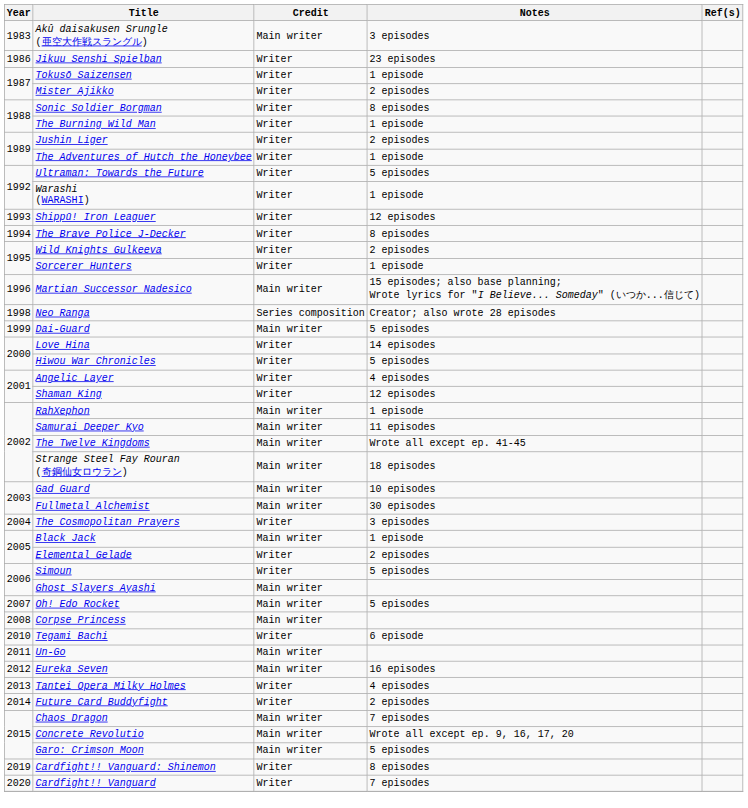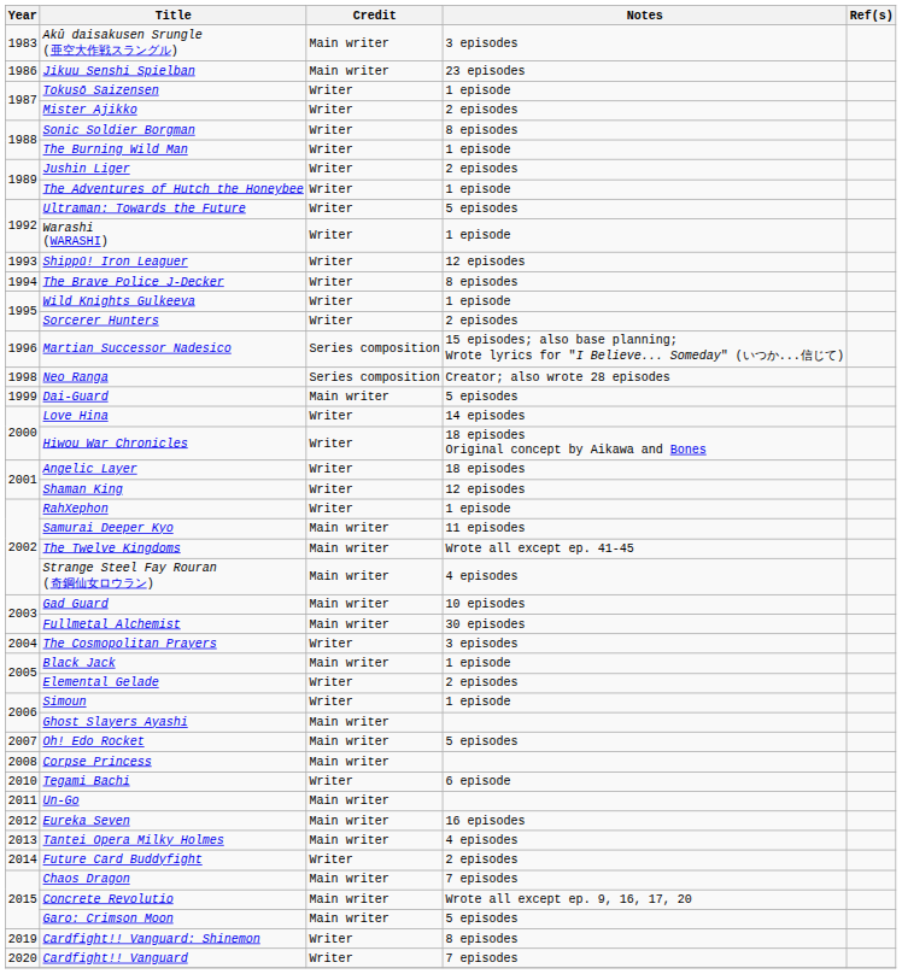 <table class="wikitable">
 <tr>
 <th>Year</th>
 <th>Title</th>
 <th>Credit</th>
 <th>Notes</th>
 <th>Ref(s)</th>
 </tr>
 <tr>
 <td>1983</td>
 <td><em>Akû daisakusen Srungle</em><br>(<a href='#'>亜空大作戦スラングル</a>)</td>
 <td>Main writer</td>
 <td>3 episodes</td>
 <td></td>
 </tr>
 <tr>
 <td>1986</td>
 <td><em><a href='#'>Jikuu Senshi Spielban</a></em></td>
-<td>Writer</td>
+<td>Main writer</td>
 <td>23 episodes</td>
 <td></td>
 </tr>
 <tr>
 <td rowspan=2>1987</td>
 <td><em><a href='#'>Tokusō Saizensen</a></em></td>
 <td>Writer</td>
 <td>1 episode</td>
 <td></td>
 </tr>
 <tr>
 <td><em><a href='#'>Mister Ajikko</a></em></td>
 <td>Writer</td>
 <td>2 episodes</td>
 <td></td>
 </tr>
 <tr>
 <td rowspan=2>1988</td>
 <td><em><a href='#'>Sonic Soldier Borgman</a></em></td>
 <td>Writer</td>
 <td>8 episodes</td>
 <td></td>
 </tr>
 <tr>
 <td><em><a href='#'>The Burning Wild Man</a></em></td>
 <td>Writer</td>
 <td>1 episode</td>
 <td></td>
 </tr>
 <tr>
 <td rowspan=2>1989</td>
 <td><em><a href='#'>Jushin Liger</a></em></td>
 <td>Writer</td>
 <td>2 episodes</td>
 <td></td>
 </tr>
 <tr>
 <td><em><a href='#'>The Adventures of Hutch the Honeybee</a></em></td>
 <td>Writer</td>
 <td>1 episode</td>
 <td></td>
 </tr>
 <tr>
 <td rowspan=2>1992</td>
 <td><em><a href='#'>Ultraman: Towards the Future</a></em></td>
 <td>Writer</td>
 <td>5 episodes</td>
 <td></td>
 </tr>
 <tr>
 <td><em>Warashi</em><br>(<a href='#'>WARASHI</a>)</td>
 <td>Writer</td>
 <td>1 episode</td>
 <td></td>
 </tr>
 <tr>
 <td>1993</td>
 <td><em><a href='#'>Shippū! Iron Leaguer</a></em></td>
 <td>Writer</td>
 <td>12 episodes</td>
 <td></td>
 </tr>
 <tr>
 <td>1994</td>
 <td><em><a href='#'>The Brave Police J-Decker</a></em></td>
 <td>Writer</td>
 <td>8 episodes</td>
 <td></td>
 </tr>
 <tr>
 <td rowspan=2>1995</td>
 <td><em><a href='#'>Wild Knights Gulkeeva</a></em></td>
 <td>Writer</td>
-<td>2 episodes</td>
+<td>1 episode</td>
 <td></td>
 </tr>
 <tr>
 <td><em><a href='#'>Sorcerer Hunters</a></em></td>
 <td>Writer</td>
-<td>1 episode</td>
+<td>2 episodes</td>
 <td></td>
 </tr>
 <tr>
 <td>1996</td>
 <td><em><a href='#'>Martian Successor Nadesico</a></em></td>
-<td>Main writer</td>
+<td>Series composition</td>
 <td>15 episodes; also base planning;<br>Wrote lyrics for "<em>I Believe... Someday</em>" (いつか...信じて)</td>
 <td></td>
 </tr>
 <tr>
 <td>1998</td>
 <td><em><a href='#'>Neo Ranga</a></em></td>
 <td>Series composition</td>
 <td>Creator; also wrote 28 episodes</td>
 <td></td>
 </tr>
 <tr>
 <td>1999</td>
 <td><em><a href='#'>Dai-Guard</a></em></td>
 <td>Main writer</td>
 <td>5 episodes</td>
 <td></td>
 </tr>
 <tr>
 <td rowspan=2>2000</td>
 <td><em><a href='#'>Love Hina</a></em></td>
 <td>Writer</td>
 <td>14 episodes</td>
 <td></td>
 </tr>
 <tr>
 <td><em><a href='#'>Hiwou War Chronicles</a></em></td>
 <td>Writer</td>
-<td>5 episodes</td>
+<td>18 episodes<br>Original concept by Aikawa and <a href='#'>Bones</a></td>
 <td></td>
 </tr>
 <tr>
 <td rowspan=2>2001</td>
 <td><em><a href='#'>Angelic Layer</a></em></td>
 <td>Writer</td>
-<td>4 episodes</td>
+<td>18 episodes</td>
 <td></td>
 </tr>
 <tr>
 <td><em><a href='#'>Shaman King</a></em></td>
 <td>Writer</td>
 <td>12 episodes</td>
 <td></td>
 </tr>
 <tr>
 <td rowspan=4>2002</td>
 <td><em><a href='#'>RahXephon</a></em></td>
-<td>Main writer</td>
+<td>Writer</td>
 <td>1 episode</td>
 <td></td>
 </tr>
 <tr>
 <td><em><a href='#'>Samurai Deeper Kyo</a></em></td>
 <td>Main writer</td>
 <td>11 episodes</td>
 <td></td>
 </tr>
 <tr>
 <td><em><a href='#'>The Twelve Kingdoms</a></em></td>
 <td>Main writer</td>
 <td>Wrote all except ep. 41-45</td>
 <td></td>
 </tr>
 <tr>
 <td><em>Strange Steel Fay Rouran</em><br>(<a href='#'>奇鋼仙女ロウラン</a>)</td>
 <td>Main writer</td>
-<td>18 episodes</td>
+<td>4 episodes</td>
 <td></td>
 </tr>
 <tr>
 <td rowspan=2>2003</td>
 <td><em><a href='#'>Gad Guard</a></em></td>
 <td>Main writer</td>
 <td>10 episodes</td>
 <td></td>
 </tr>
 <tr>
 <td><em><a href='#'>Fullmetal Alchemist</a></em></td>
 <td>Main writer</td>
 <td>30 episodes</td>
 <td></td>
 </tr>
 <tr>
 <td>2004</td>
 <td><em><a href='#'>The Cosmopolitan Prayers</a></em></td>
 <td>Writer</td>
 <td>3 episodes</td>
 <td></td>
 </tr>
 <tr>
 <td rowspan=2>2005</td>
 <td><em><a href='#'>Black Jack</a></em></td>
 <td>Main writer</td>
 <td>1 episode</td>
 <td></td>
 </tr>
 <tr>
 <td><em><a href='#'>Elemental Gelade</a></em></td>
 <td>Writer</td>
 <td>2 episodes</td>
 <td></td>
 </tr>
 <tr>
 <td rowspan=2>2006</td>
 <td><em><a href='#'>Simoun</a></em></td>
 <td>Writer</td>
-<td>5 episodes</td>
+<td>1 episode</td>
 <td></td>
 </tr>
 <tr>
 <td><em><a href='#'>Ghost Slayers Ayashi</a></em></td>
 <td>Main writer</td>
 <td></td>
 <td></td>
 </tr>
 <tr>
 <td>2007</td>
 <td><em><a href='#'>Oh! Edo Rocket</a></em></td>
 <td>Main writer</td>
 <td>5 episodes</td>
 <td></td>
 </tr>
 <tr>
 <td>2008</td>
 <td><em><a href='#'>Corpse Princess</a></em></td>
 <td>Main writer</td>
 <td></td>
 <td></td>
 </tr>
 <tr>
 <td>2010</td>
 <td><em><a href='#'>Tegami Bachi</a></em></td>
 <td>Writer</td>
 <td>6 episode</td>
 <td></td>
 </tr>
 <tr>
 <td>2011</td>
 <td><em><a href='#'>Un-Go</a></em></td>
 <td>Main writer</td>
 <td></td>
 <td></td>
 </tr>
 <tr>
 <td>2012</td>
 <td><em><a href='#'>Eureka Seven</a></em></td>
 <td>Main writer</td>
 <td>16 episodes</td>
 <td></td>
 </tr>
 <tr>
 <td>2013</td>
 <td><em><a href='#'>Tantei Opera Milky Holmes</a></em></td>
-<td>Writer</td>
+<td>Main writer</td>
 <td>4 episodes</td>
 <td></td>
 </tr>
 <tr>
 <td>2014</td>
 <td><em><a href='#'>Future Card Buddyfight</a></em></td>
 <td>Writer</td>
 <td>2 episodes</td>
 <td></td>
 </tr>
 <tr>
 <td rowspan=3>2015</td>
 <td><em><a href='#'>Chaos Dragon</a></em></td>
 <td>Main writer</td>
 <td>7 episodes</td>
 <td></td>
 </tr>
 <tr>
 <td><em><a href='#'>Concrete Revolutio</a></em></td>
 <td>Main writer</td>
 <td>Wrote all except ep. 9, 16, 17, 20</td>
 <td></td>
 </tr>
 <tr>
 <td><em><a href='#'>Garo: Crimson Moon</a></em></td>
 <td>Main writer</td>
 <td>5 episodes</td>
 <td></td>
 </tr>
 <tr>
 <td>2019</td>
 <td><em><a href='#'>Cardfight!! Vanguard: Shinemon</a></em></td>
 <td>Writer</td>
 <td>8 episodes</td>
 <td></td>
 </tr>
 <tr>
 <td>2020</td>
 <td><em><a href='#'>Cardfight!! Vanguard</a></em></td>
 <td>Writer</td>
 <td>7 episodes</td>
 <td></td>
 </tr>
 <tr>
 </tr>
 </table>
